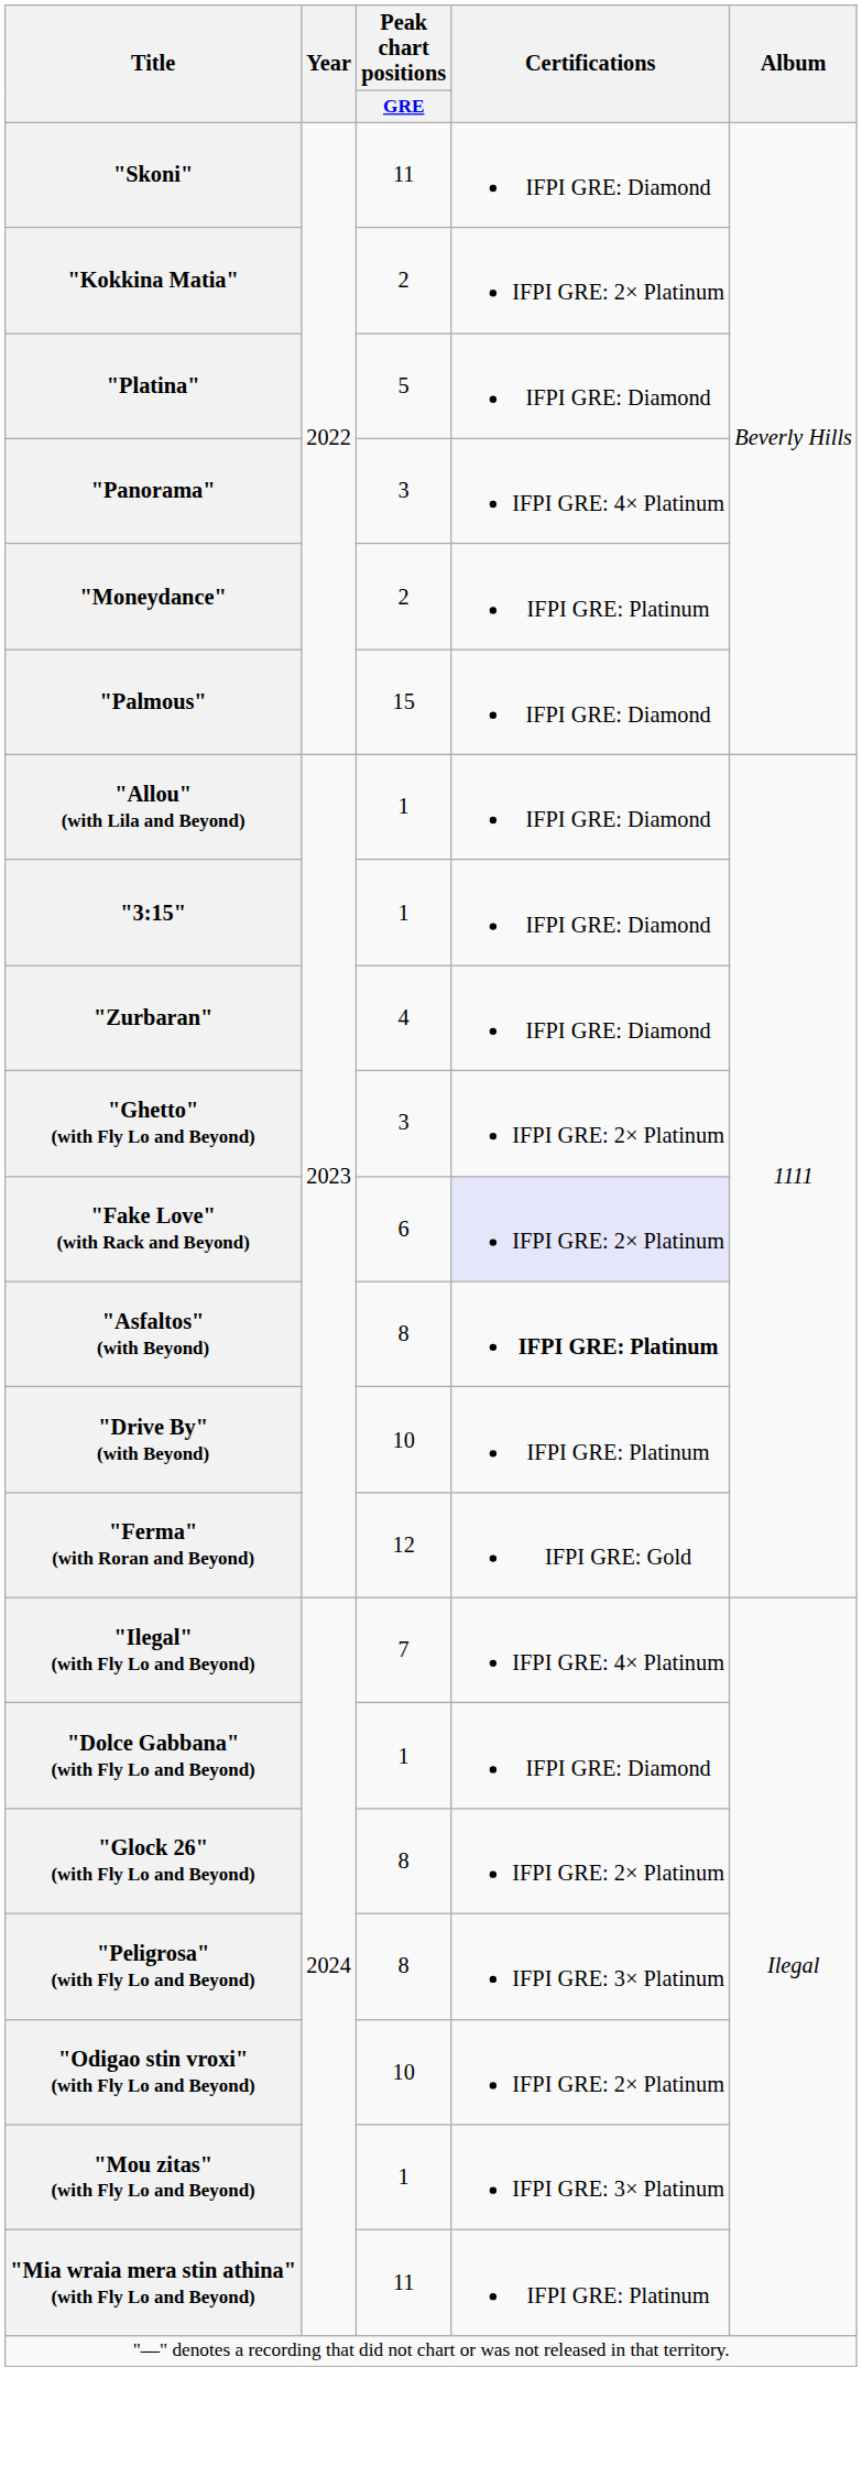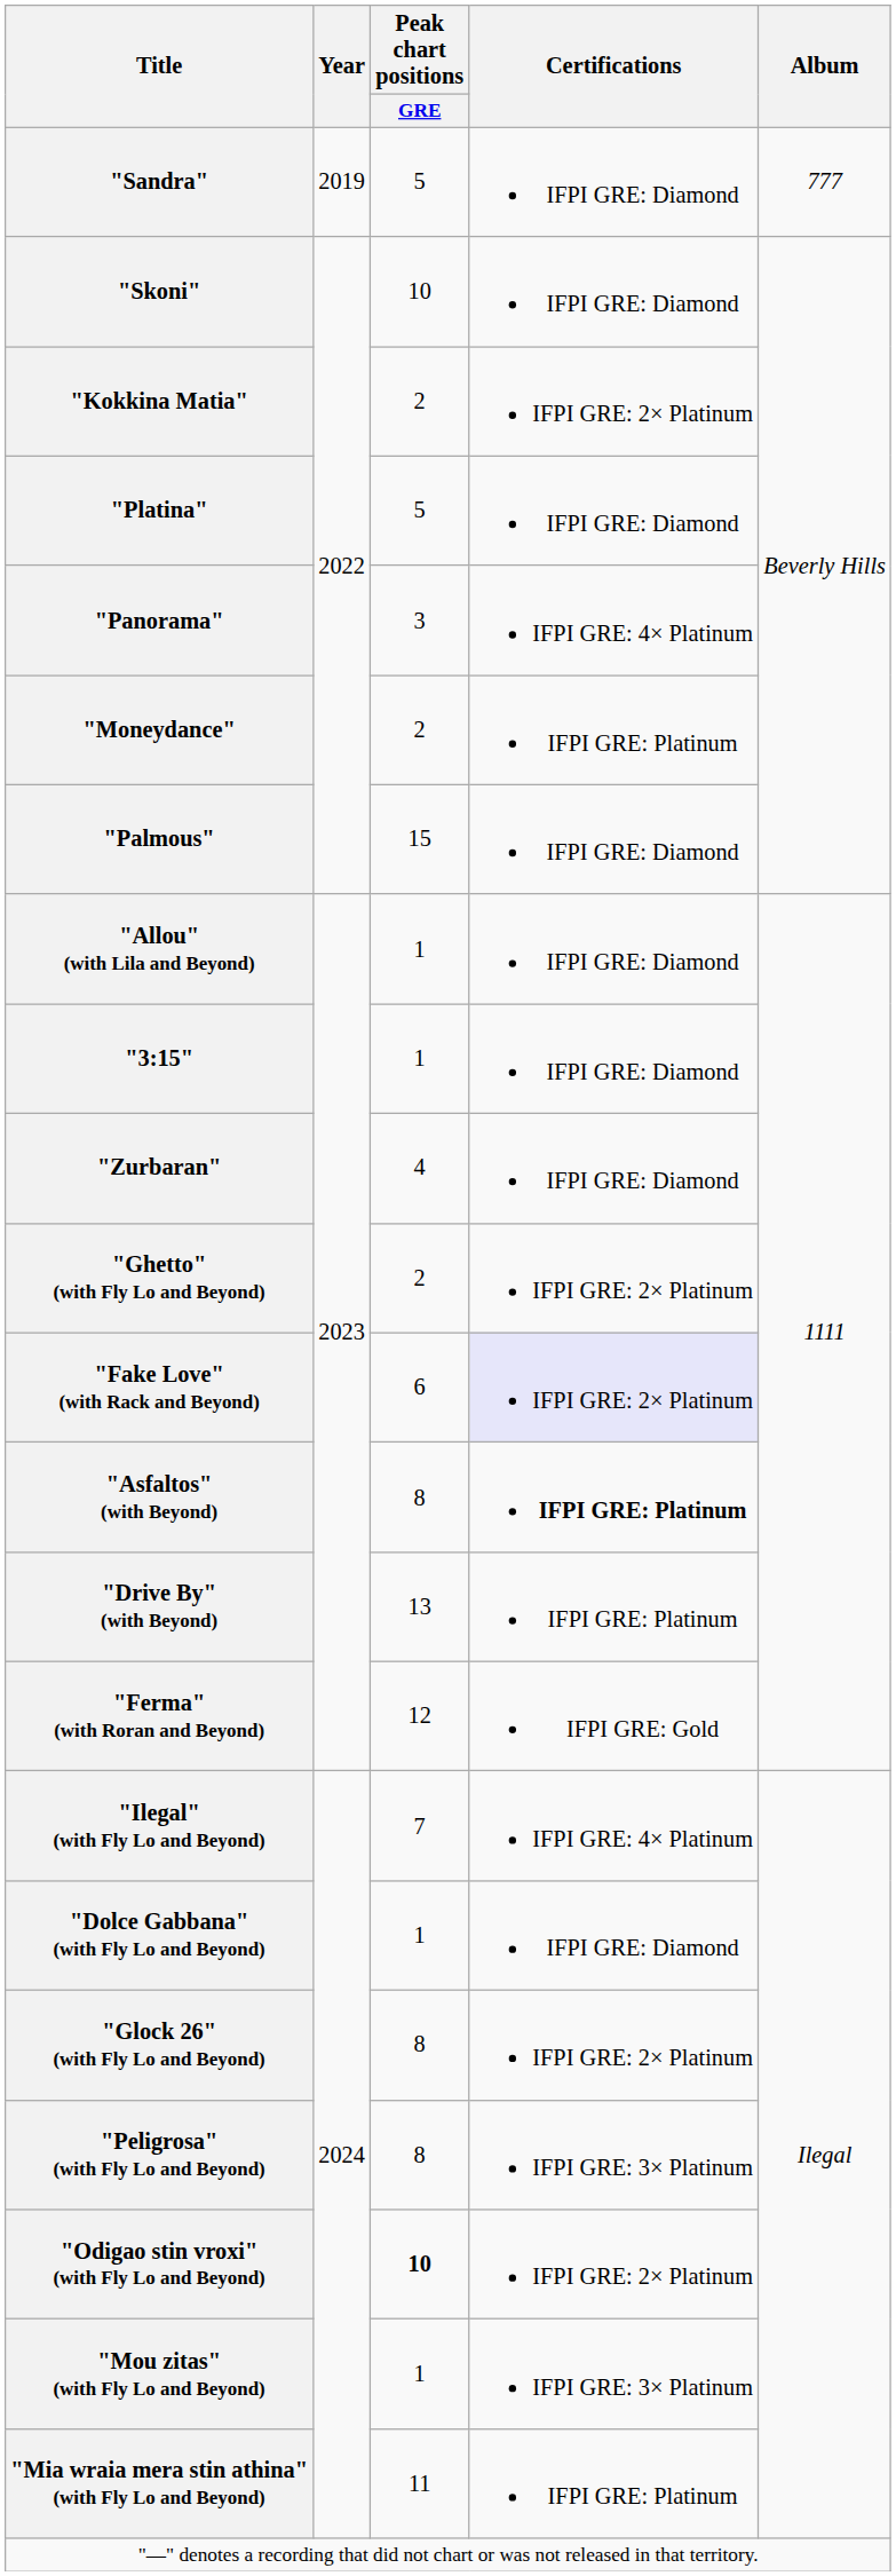 <table class="wikitable plainrowheaders" style="text-align:center;">
 <tr>
 <th scope="col" rowspan="2">Title</th>
 <th scope="col" rowspan="2">Year</th>
 <th scope="col" colspan="1">Peak<br>chart<br>positions</th>
 <th scope="col" rowspan="2">Certifications</th>
 <th scope="col" rowspan="2">Album</th>
 </tr>
 <tr>
 <th style="width:3em; font-size:85%;"><a href='#'>GRE</a><br></th>
 </tr>
 <tr>
+<th scope="row">"Sandra"</th>
+<td>2019</td>
+<td>5</td>
+<td><br><ul><li>IFPI GRE: Diamond</li></ul></td>
+<td><em>777</em></td>
+</tr>
+<tr>
 <th scope="row">"Skoni"</th>
 <td rowspan="6">2022</td>
-<td>11</td>
+<td>10</td>
 <td><br><ul><li>IFPI GRE: Diamond</li></ul></td>
 <td rowspan="6"><em>Beverly Hills</em></td>
 </tr>
 <tr>
 <th scope="row">"Kokkina Matia"<br></th>
 <td>2</td>
 <td><br><ul><li>IFPI GRE: 2× Platinum</li></ul></td>
 </tr>
 <tr>
 <th scope="row">"Platina"<br></th>
 <td>5</td>
 <td><br><ul><li>IFPI GRE: Diamond</li></ul></td>
 </tr>
 <tr>
 <th scope="row">"Panorama"<br></th>
 <td>3</td>
 <td><br><ul><li>IFPI GRE: 4× Platinum</li></ul></td>
 </tr>
 <tr>
 <th scope="row">"Moneydance"<br></th>
 <td>2</td>
 <td><br><ul><li>IFPI GRE: Platinum</li></ul></td>
 </tr>
 <tr>
 <th scope="row">"Palmous"<br></th>
 <td>15</td>
 <td><br><ul><li>IFPI GRE: Diamond</li></ul></td>
 </tr>
 <tr>
 <th scope="row">"Allou"<br><small>(with Lila and Beyond)</small></th>
 <td rowspan="8">2023</td>
 <td>1</td>
 <td><br><ul><li>IFPI GRE: Diamond</li></ul></td>
 <td rowspan="8"><em>1111</em></td>
 </tr>
 <tr>
 <th scope="row">"3:15"</th>
 <td>1</td>
 <td><br><ul><li>IFPI GRE: Diamond</li></ul></td>
 </tr>
 <tr>
 <th scope="row">"Zurbaran"</th>
 <td>4</td>
 <td><br><ul><li>IFPI GRE: Diamond</li></ul></td>
 </tr>
 <tr>
 <th scope="row">"Ghetto"<br><small>(with Fly Lo and Beyond)</small></th>
-<td>3</td>
+<td>2</td>
 <td><br><ul><li>IFPI GRE: 2× Platinum</li></ul></td>
 </tr>
 <tr>
 <th scope="row">"Fake Love"<br><small>(with Rack and Beyond)</small></th>
 <td>6</td>
 <td style="background: lavender;"><br><ul><li>IFPI GRE: 2× Platinum</li></ul></td>
 </tr>
 <tr>
 <th scope="row">"Asfaltos"<br><small>(with Beyond)</small></th>
 <td>8</td>
 <td><strong><br><ul><li>IFPI GRE: Platinum</li></ul></strong></td>
 </tr>
 <tr>
 <th scope="row">"Drive By"<br><small>(with Beyond)</small></th>
-<td>10</td>
+<td>13</td>
 <td><br><ul><li>IFPI GRE: Platinum</li></ul></td>
 </tr>
 <tr>
 <th scope="row">"Ferma"<br><small>(with Roran and Beyond)</small></th>
 <td>12</td>
 <td><br><ul><li>IFPI GRE: Gold</li></ul></td>
 </tr>
 <tr>
 <th scope="row">"Ilegal"<br><small>(with Fly Lo and Beyond)</small></th>
 <td rowspan="7">2024</td>
 <td>7</td>
 <td><br><ul><li>IFPI GRE: 4× Platinum</li></ul></td>
 <td rowspan="7"><em>Ilegal</em></td>
 </tr>
 <tr>
 <th scope="row">"Dolce Gabbana"<br><small>(with Fly Lo and Beyond)</small></th>
 <td>1</td>
 <td><br><ul><li>IFPI GRE: Diamond</li></ul></td>
 </tr>
 <tr>
 <th scope="row">"Glock 26"<br><small>(with Fly Lo and Beyond)</small></th>
 <td>8</td>
 <td><br><ul><li>IFPI GRE: 2× Platinum</li></ul></td>
 </tr>
 <tr>
 <th scope="row">"Peligrosa"<br><small>(with Fly Lo and Beyond)</small></th>
 <td>8</td>
 <td><br><ul><li>IFPI GRE: 3× Platinum</li></ul></td>
 </tr>
 <tr>
 <th scope="row">"Odigao stin vroxi"<br><small>(with Fly Lo and Beyond)</small></th>
-<td>10</td>
+<td><strong>10</strong></td>
 <td><br><ul><li>IFPI GRE: 2× Platinum</li></ul></td>
 </tr>
 <tr>
 <th scope="row">"Mou zitas"<br><small>(with Fly Lo and Beyond)</small></th>
 <td>1</td>
 <td><br><ul><li>IFPI GRE: 3× Platinum</li></ul></td>
 </tr>
 <tr>
 <th scope="row">"Mia wraia mera stin athina"<br><small>(with Fly Lo and Beyond)</small></th>
 <td>11</td>
 <td><br><ul><li>IFPI GRE: Platinum</li></ul></td>
 </tr>
 <tr>
 <td colspan="5" style="font-size:85%">"—" denotes a recording that did not chart or was not released in that territory.</td>
 </tr>
 </table>
